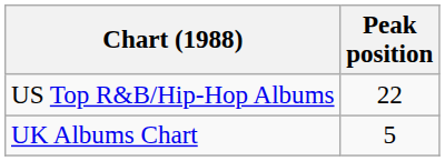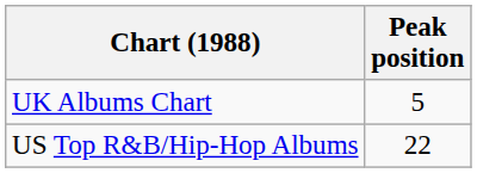 <table class="wikitable sortable">
 <tr>
 <th>Chart (1988)</th>
 <th>Peak<br>position</th>
 </tr>
 <tr>
+<td><a href='#'>UK Albums Chart</a></td>
+<td style="text-align:center;">5</td>
+</tr>
+<tr>
 <td>US <a href='#'>Top R&B/Hip-Hop Albums</a></td>
 <td style="text-align:center;">22</td>
 </tr>
-<tr>
-<td><a href='#'>UK Albums Chart</a></td>
-<td style="text-align:center;">5</td>
-</tr>
 </table>
